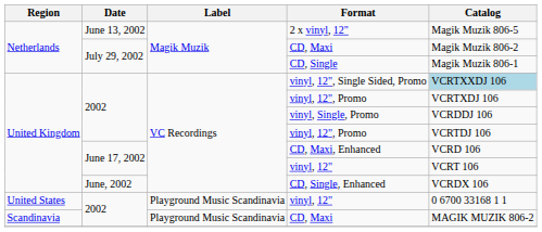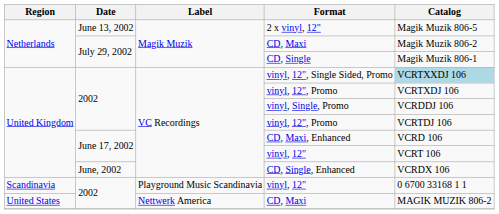 <table class="wikitable">
 <tr>
 <th>Region</th>
 <th>Date</th>
 <th>Label</th>
 <th>Format</th>
 <th>Catalog</th>
 </tr>
 <tr>
 <td rowspan="3"><a href='#'>Netherlands</a></td>
 <td>June 13, 2002</td>
 <td rowspan="3"><a href='#'>Magik Muzik</a></td>
 <td>2 x <a href='#'>vinyl</a>, <a href='#'>12"</a></td>
 <td>Magik Muzik 806-5</td>
 </tr>
 <tr>
 <td rowspan="2">July 29, 2002</td>
 <td><a href='#'>CD</a>, <a href='#'>Maxi</a></td>
 <td>Magik Muzik 806-2</td>
 </tr>
 <tr>
 <td><a href='#'>CD</a>, <a href='#'>Single</a></td>
 <td>Magik Muzik 806-1</td>
 </tr>
 <tr>
 <td rowspan="7"><a href='#'>United Kingdom</a></td>
 <td rowspan="4">2002</td>
 <td rowspan="7"><a href='#'>VC</a> Recordings</td>
 <td><a href='#'>vinyl</a>, <a href='#'>12"</a>, Single Sided, Promo</td>
 <td style="background: lightblue;">VCRTXXDJ 106</td>
 </tr>
 <tr>
 <td><a href='#'>vinyl</a>, <a href='#'>12"</a>, Promo</td>
 <td>VCRTXDJ 106</td>
 </tr>
 <tr>
 <td><a href='#'>vinyl</a>, <a href='#'>Single</a>, Promo</td>
 <td>VCRDDJ 106</td>
 </tr>
 <tr>
 <td><a href='#'>vinyl</a>, <a href='#'>12"</a>, Promo</td>
 <td>VCRTDJ 106</td>
 </tr>
 <tr>
 <td rowspan="2">June 17, 2002</td>
 <td><a href='#'>CD</a>, <a href='#'>Maxi</a>, Enhanced</td>
 <td>VCRD 106</td>
 </tr>
 <tr>
 <td><a href='#'>vinyl</a>, <a href='#'>12"</a></td>
 <td>VCRT 106</td>
 </tr>
 <tr>
 <td>June, 2002</td>
 <td><a href='#'>CD</a>, <a href='#'>Single</a>, Enhanced</td>
 <td>VCRDX 106</td>
 </tr>
 <tr>
-<td><a href='#'>United States</a></td>
+<td><a href='#'>Scandinavia</a></td>
 <td rowspan="2">2002</td>
 <td>Playground Music Scandinavia</td>
 <td><a href='#'>vinyl</a>, <a href='#'>12"</a></td>
 <td>0 6700 33168 1 1</td>
 </tr>
 <tr>
-<td><a href='#'>Scandinavia</a></td>
-<td>Playground Music Scandinavia</td>
+<td><a href='#'>United States</a></td>
+<td><a href='#'>Nettwerk</a> America</td>
 <td><a href='#'>CD</a>, <a href='#'>Maxi</a></td>
 <td>MAGIK MUZIK 806-2</td>
 </tr>
 <tr>
 </tr>
 </table>
